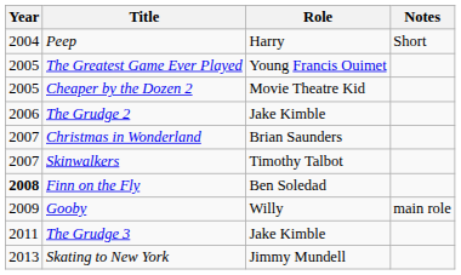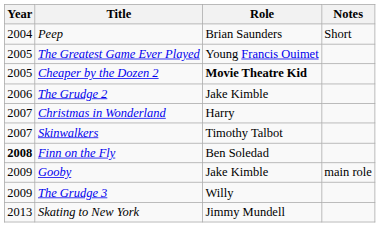 <table class="wikitable sortable">
 <tr>
 <th>Year</th>
 <th>Title</th>
 <th>Role</th>
 <th class="unsortable">Notes</th>
 </tr>
 <tr>
 <td>2004</td>
 <td><em>Peep</em></td>
-<td>Harry</td>
+<td>Brian Saunders</td>
 <td>Short</td>
 </tr>
 <tr>
 <td>2005</td>
 <td data-sort-value="Greatest Game Ever Played, The"><em><a href='#'>The Greatest Game Ever Played</a></em></td>
 <td>Young <a href='#'>Francis Ouimet</a></td>
 <td></td>
 </tr>
 <tr>
 <td>2005</td>
 <td><em><a href='#'>Cheaper by the Dozen 2</a></em></td>
-<td>Movie Theatre Kid</td>
+<td><strong>Movie Theatre Kid</strong></td>
 <td></td>
 </tr>
 <tr>
 <td>2006</td>
 <td data-sort-value="Grudge 2, The"><em><a href='#'>The Grudge 2</a></em></td>
 <td>Jake Kimble</td>
 <td></td>
 </tr>
 <tr>
 <td>2007</td>
 <td><em><a href='#'>Christmas in Wonderland</a></em></td>
-<td>Brian Saunders</td>
+<td>Harry</td>
 <td></td>
 </tr>
 <tr>
 <td>2007</td>
 <td><em><a href='#'>Skinwalkers</a></em></td>
 <td>Timothy Talbot</td>
 <td></td>
 </tr>
 <tr>
 <td><strong>2008</strong></td>
 <td><em><a href='#'>Finn on the Fly</a></em></td>
 <td>Ben Soledad</td>
 <td></td>
 </tr>
 <tr>
 <td>2009</td>
 <td><em><a href='#'>Gooby</a></em></td>
-<td>Willy</td>
+<td>Jake Kimble</td>
 <td>main role</td>
 </tr>
 <tr>
-<td>2011</td>
+<td>2009</td>
 <td data-sort-value="Grudge 3, The"><em><a href='#'>The Grudge 3</a></em></td>
-<td>Jake Kimble</td>
+<td>Willy</td>
 <td></td>
 </tr>
 <tr>
 <td>2013</td>
 <td><em>Skating to New York</em></td>
 <td>Jimmy Mundell</td>
 <td></td>
 </tr>
 </table>
